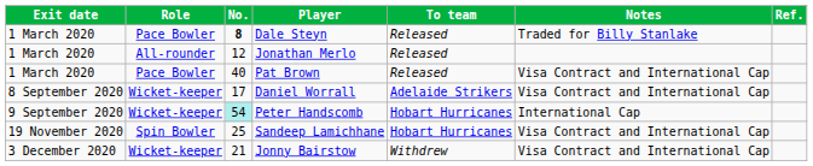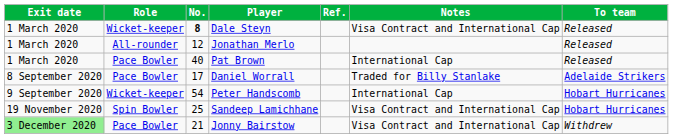 <table class="wikitable sortable">
 <tr>
 <th style="background:#00B13F; color:white;"><strong>Exit date</strong></th>
 <th style="background:#00B13F; color:white;"><strong>Role</strong></th>
 <th style="background:#00B13F; color:white;"><strong>No.</strong></th>
 <th style="background:#00B13F; color:white;"><strong>Player</strong></th>
+<th style="background:#00B13F; color:white;"><strong>Ref.</strong></th>
+<th style="background:#00B13F; color:white;"><strong>Notes</strong></th>
 <th style="background:#00B13F; color:white;"><strong>To team</strong></th>
-<th style="background:#00B13F; color:white;"><strong>Notes</strong></th>
-<th style="background:#00B13F; color:white;"><strong>Ref.</strong></th>
 </tr>
 <tr>
 <td>1 March 2020</td>
-<td style="text-align:center;"><a href='#'>Pace Bowler</a></td>
+<td style="text-align:center;"><a href='#'>Wicket-keeper</a></td>
 <td style="text-align:center;"><strong>8</strong></td>
 <td style="text-align:left;"> <a href='#'>Dale Steyn</a></td>
+<td></td>
+<td>Visa Contract and International Cap</td>
 <td style="text-align:left;"><em>Released</em></td>
-<td>Traded for <a href='#'>Billy Stanlake</a></td>
-<td></td>
 </tr>
 <tr>
 <td>1 March 2020</td>
 <td style="text-align:center;"><a href='#'>All-rounder</a></td>
 <td style="text-align:center;">12</td>
 <td style="text-align:left;"> <a href='#'>Jonathan Merlo</a></td>
-<td style="text-align:left;"><em>Released</em></td>
 <td></td>
 <td></td>
+<td style="text-align:left;"><em>Released</em></td>
 </tr>
 <tr>
 <td>1 March 2020</td>
 <td style="text-align:center;"><a href='#'>Pace Bowler</a></td>
 <td style="text-align:center;">40</td>
 <td style="text-align:left;"> <a href='#'>Pat Brown</a></td>
+<td></td>
+<td>International Cap</td>
 <td style="text-align:left;"><em>Released</em></td>
-<td>Visa Contract and International Cap</td>
-<td></td>
 </tr>
 <tr>
 <td>8 September 2020</td>
-<td style="text-align:center;"><a href='#'>Wicket-keeper</a></td>
+<td style="text-align:center;"><a href='#'>Pace Bowler</a></td>
 <td style="text-align:center;">17</td>
 <td style="text-align:left;"> <a href='#'>Daniel Worrall</a></td>
+<td></td>
+<td>Traded for <a href='#'>Billy Stanlake</a></td>
 <td style="text-align:left;"> <a href='#'>Adelaide Strikers</a></td>
-<td>Visa Contract and International Cap</td>
-<td></td>
 </tr>
 <tr>
 <td>9 September 2020</td>
 <td style="text-align:center;"><a href='#'>Wicket-keeper</a></td>
-<td style="background: paleturquoise; text-align:center;">54</td>
+<td style="text-align:center;">54</td>
 <td style="text-align:left;"> <a href='#'>Peter Handscomb</a></td>
+<td></td>
+<td>International Cap</td>
 <td style="text-align:left;"> <a href='#'>Hobart Hurricanes</a></td>
-<td>International Cap</td>
-<td></td>
 </tr>
 <tr>
 <td>19 November 2020</td>
 <td style="text-align:center;"><a href='#'>Spin Bowler</a></td>
 <td style="text-align:center;">25</td>
 <td style="text-align:left;"> <a href='#'>Sandeep Lamichhane</a></td>
+<td></td>
+<td>Visa Contract and International Cap</td>
 <td style="text-align:left;"> <a href='#'>Hobart Hurricanes</a></td>
-<td>Visa Contract and International Cap</td>
-<td></td>
 </tr>
 <tr>
-<td>3 December 2020</td>
-<td style="text-align:center;"><a href='#'>Wicket-keeper</a></td>
+<td style="background: lightgreen;">3 December 2020</td>
+<td style="text-align:center;"><a href='#'>Pace Bowler</a></td>
 <td style="text-align:center;">21</td>
 <td style="text-align:left;"> <a href='#'>Jonny Bairstow</a></td>
+<td></td>
+<td>Visa Contract and International Cap</td>
 <td style="text-align:left;"><em>Withdrew</em></td>
-<td>Visa Contract and International Cap</td>
-<td></td>
 </tr>
 </table>
